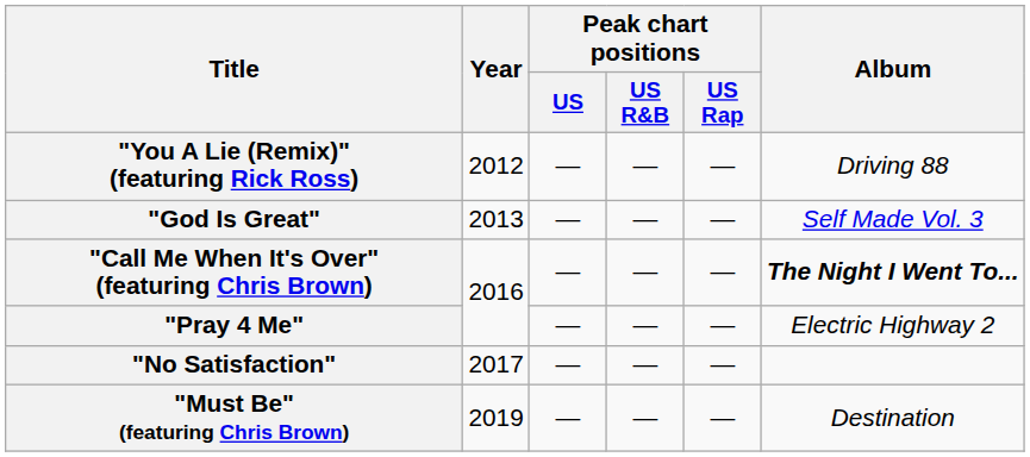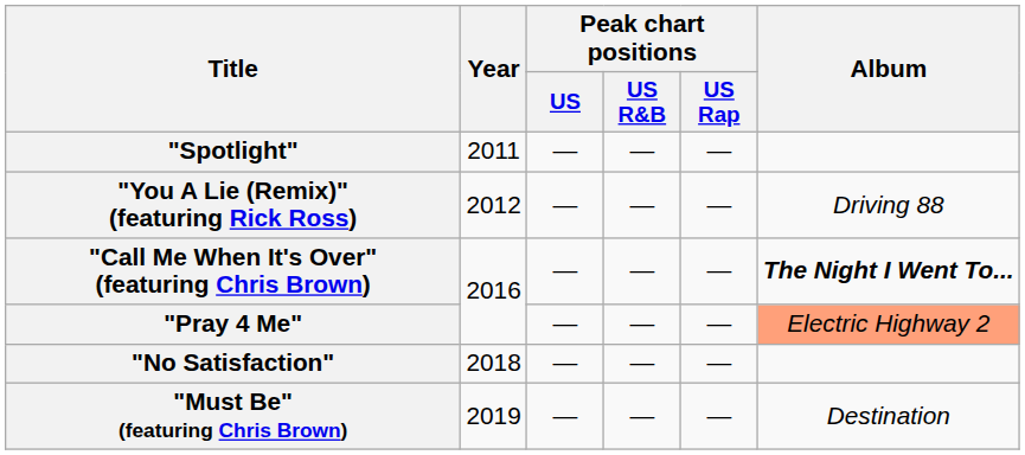 <table class="wikitable plainrowheaders" style="text-align:center;">
 <tr>
 <th scope="col" rowspan="2" style="width:18em;">Title</th>
 <th scope="col" rowspan="2">Year</th>
 <th scope="col" colspan="3">Peak chart positions</th>
 <th scope="col" rowspan="2">Album</th>
 </tr>
 <tr>
 <th scope="col" style="width:3em;font-size:90%;"><a href='#'>US</a><br></th>
 <th scope="col" style="width:3em;font-size:90%;"><a href='#'>US R&B</a><br></th>
 <th scope="col" style="width:3em;font-size:90%;"><a href='#'>US Rap</a><br></th>
 </tr>
 <tr>
+<th scope="row">"Spotlight"</th>
+<td>2011</td>
+<td>—</td>
+<td>—</td>
+<td>—</td>
+<td></td>
+</tr>
+<tr>
 <th scope="row">"You A Lie (Remix)"<br><span>(featuring <a href='#'>Rick Ross</a>)</span></th>
 <td>2012</td>
 <td>—</td>
 <td>—</td>
 <td>—</td>
 <td><em>Driving 88</em></td>
-</tr>
-<tr>
-<th scope="row">"God Is Great"</th>
-<td>2013</td>
-<td>—</td>
-<td>—</td>
-<td>—</td>
-<td><em><a href='#'>Self Made Vol. 3</a></em></td>
 </tr>
 <tr>
 <th scope="row">"Call Me When It's Over" <br><span>(featuring <a href='#'>Chris Brown</a>)</span></th>
 <td rowspan="2">2016</td>
 <td>—</td>
 <td>—</td>
 <td>—</td>
 <td><strong><em>The Night I Went To...</em></strong></td>
 </tr>
 <tr>
 <th scope="row">"Pray 4 Me"</th>
 <td>—</td>
 <td>—</td>
 <td>—</td>
-<td><em>Electric Highway 2</em></td>
+<td style="background: lightsalmon;"><em>Electric Highway 2</em></td>
 </tr>
 <tr>
 <th scope="row">"No Satisfaction"</th>
-<td>2017</td>
+<td>2018</td>
 <td>—</td>
 <td>—</td>
 <td>—</td>
 <td></td>
 </tr>
 <tr>
 <th scope="row">"Must Be"<br><small>(featuring <a href='#'>Chris Brown</a>)</small></th>
 <td>2019</td>
 <td>—</td>
 <td>—</td>
 <td>—</td>
 <td><em>Destination</em></td>
 </tr>
 </table>
